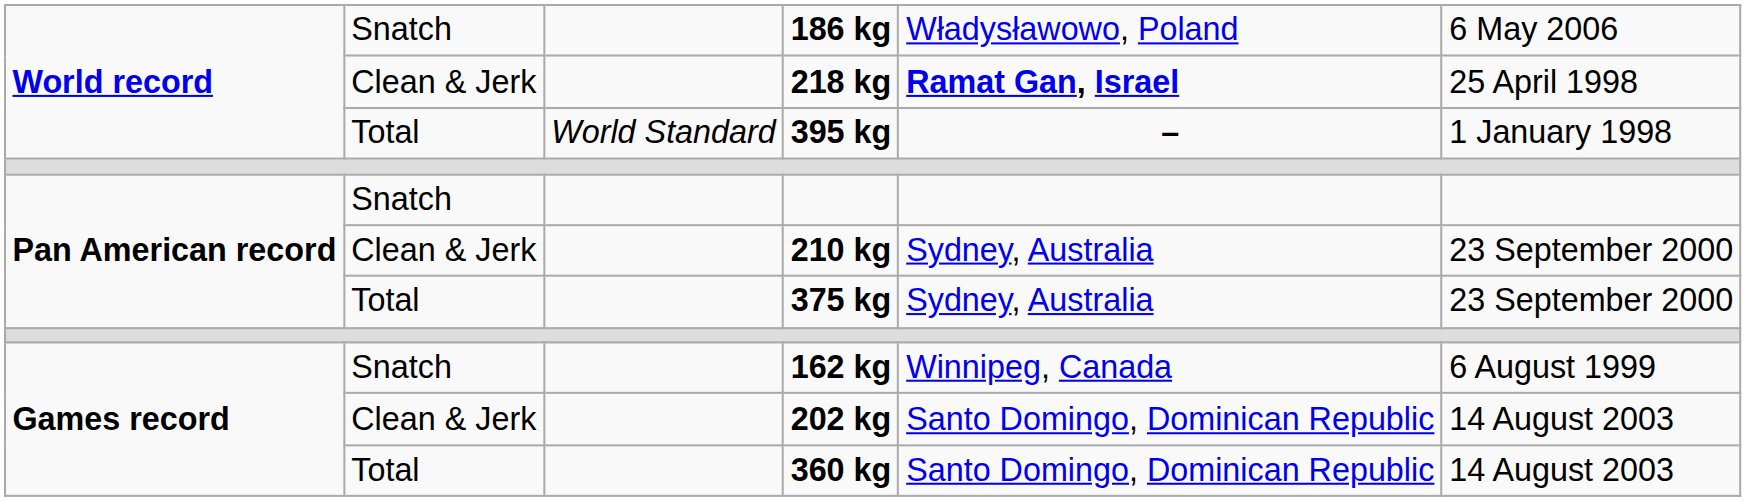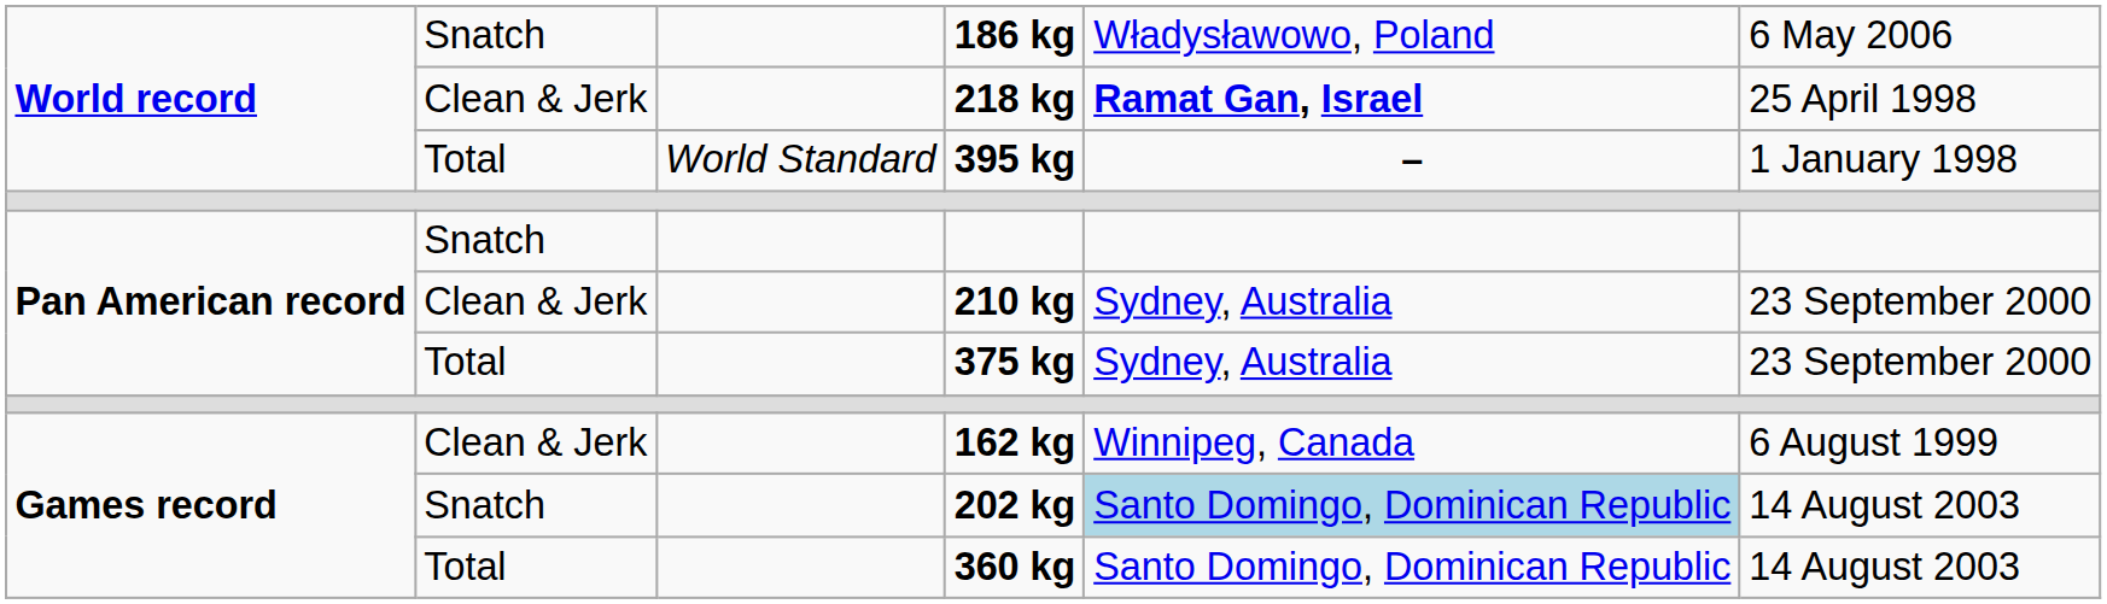 <table class="wikitable">
 <tr>
 <td rowspan=3><strong><a href='#'>World record</a></strong></td>
 <td>Snatch</td>
 <td></td>
 <td><strong>186 kg</strong></td>
 <td><a href='#'>Władysławowo</a>, <a href='#'>Poland</a></td>
 <td>6 May 2006</td>
 </tr>
 <tr>
 <td>Clean & Jerk</td>
 <td></td>
 <td><strong>218 kg</strong></td>
 <td><strong><a href='#'>Ramat Gan</a>, <a href='#'>Israel</a></strong></td>
 <td>25 April 1998</td>
 </tr>
 <tr>
 <td>Total</td>
 <td align=center><em>World Standard</em></td>
 <td><strong>395 kg</strong></td>
 <td align=center><strong>–</strong></td>
 <td>1 January 1998</td>
 </tr>
 <tr style="background-color:#DDDDDD;">
 <td colspan=6></td>
 </tr>
 <tr>
 <td rowspan=3><strong>Pan American record</strong></td>
 <td>Snatch</td>
 <td></td>
 <td></td>
 <td></td>
 <td></td>
 </tr>
 <tr>
 <td>Clean & Jerk</td>
 <td></td>
 <td><strong>210 kg</strong></td>
 <td><a href='#'>Sydney</a>, <a href='#'>Australia</a></td>
 <td>23 September 2000</td>
 </tr>
 <tr>
 <td>Total</td>
 <td></td>
 <td><strong>375 kg</strong></td>
 <td><a href='#'>Sydney</a>, <a href='#'>Australia</a></td>
 <td>23 September 2000</td>
 </tr>
 <tr style="background-color:#DDDDDD;">
 <td colspan=6></td>
 </tr>
 <tr>
 <td rowspan=3><strong>Games record</strong></td>
-<td>Snatch</td>
+<td>Clean & Jerk</td>
 <td></td>
 <td><strong>162 kg</strong></td>
 <td><a href='#'>Winnipeg</a>, <a href='#'>Canada</a></td>
 <td>6 August 1999</td>
 </tr>
 <tr>
-<td>Clean & Jerk</td>
+<td>Snatch</td>
 <td></td>
 <td><strong>202 kg</strong></td>
-<td><a href='#'>Santo Domingo</a>, <a href='#'>Dominican Republic</a></td>
+<td style="background: lightblue;"><a href='#'>Santo Domingo</a>, <a href='#'>Dominican Republic</a></td>
 <td>14 August 2003</td>
 </tr>
 <tr>
 <td>Total</td>
 <td></td>
 <td><strong>360 kg</strong></td>
 <td><a href='#'>Santo Domingo</a>, <a href='#'>Dominican Republic</a></td>
 <td>14 August 2003</td>
 </tr>
 </table>
